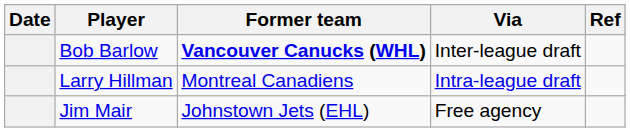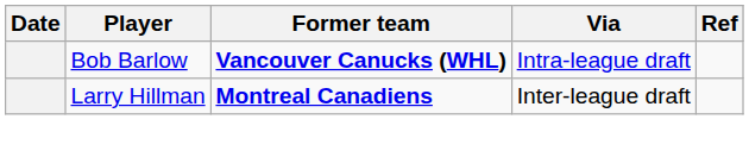 <table class="wikitable plainrowheaders">
 <tr style="background:#ddd; text-align:center;">
 <th>Date</th>
 <th>Player</th>
 <th>Former team</th>
 <th>Via</th>
 <th>Ref</th>
 </tr>
 <tr>
 <th scope="row"></th>
 <td><a href='#'>Bob Barlow</a></td>
 <td><strong><a href='#'>Vancouver Canucks</a> (<a href='#'>WHL</a>)</strong></td>
-<td>Inter-league draft</td>
+<td><a href='#'>Intra-league draft</a></td>
 <td></td>
 </tr>
 <tr>
 <th scope="row"></th>
 <td><a href='#'>Larry Hillman</a></td>
-<td><a href='#'>Montreal Canadiens</a></td>
-<td><a href='#'>Intra-league draft</a></td>
-<td></td>
-</tr>
-<tr>
-<th scope="row"></th>
-<td><a href='#'>Jim Mair</a></td>
-<td><a href='#'>Johnstown Jets</a> (<a href='#'>EHL</a>)</td>
-<td>Free agency</td>
+<td><strong><a href='#'>Montreal Canadiens</a></strong></td>
+<td>Inter-league draft</td>
 <td></td>
 </tr>
 </table>
